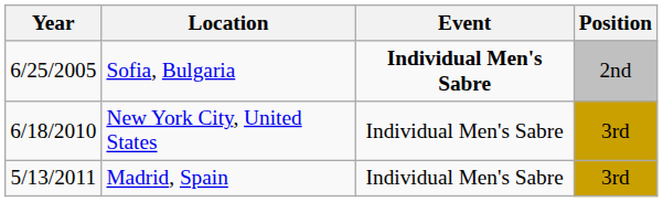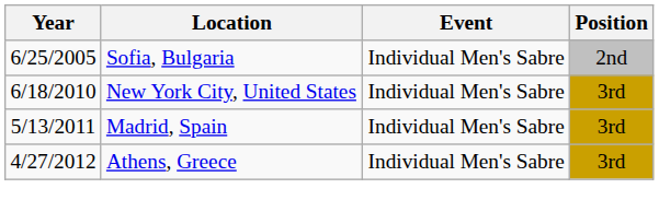 <table class="wikitable" width="50%" style="font-size:90%; text-align:center;">
 <tr>
 <th>Year</th>
 <th>Location</th>
 <th>Event</th>
 <th>Position</th>
 </tr>
 <tr>
 <td>6/25/2005</td>
 <td rowspan="1" align="left"> <a href='#'>Sofia</a>, <a href='#'>Bulgaria</a></td>
-<td><strong>Individual Men's Sabre</strong></td>
+<td>Individual Men's Sabre</td>
 <td bgcolor="silver">2nd</td>
 </tr>
 <tr>
 <td>6/18/2010</td>
 <td rowspan="1" align="left"> <a href='#'>New York City</a>, <a href='#'>United States</a></td>
 <td>Individual Men's Sabre</td>
 <td bgcolor="caramel">3rd</td>
 </tr>
 <tr>
 <td>5/13/2011</td>
 <td rowspan="1" align="left"> <a href='#'>Madrid</a>, <a href='#'>Spain</a></td>
 <td>Individual Men's Sabre</td>
 <td bgcolor="caramel">3rd</td>
 </tr>
+<tr>
+<td>4/27/2012</td>
+<td rowspan="1" align="left"> <a href='#'>Athens</a>, <a href='#'>Greece</a></td>
+<td>Individual Men's Sabre</td>
+<td bgcolor="caramel">3rd</td>
+</tr>
 </table>
